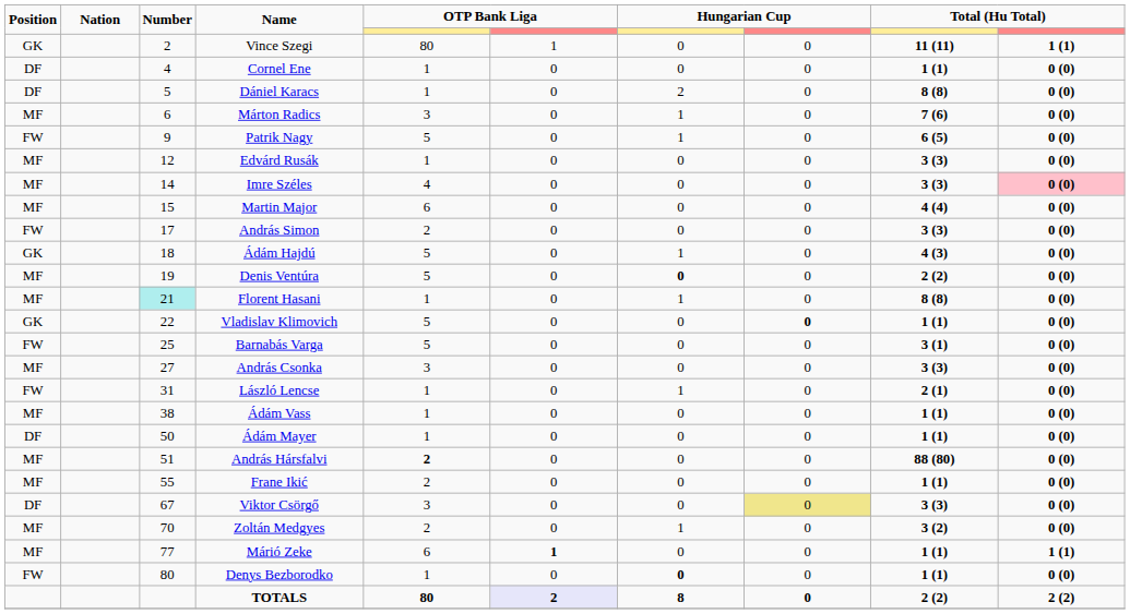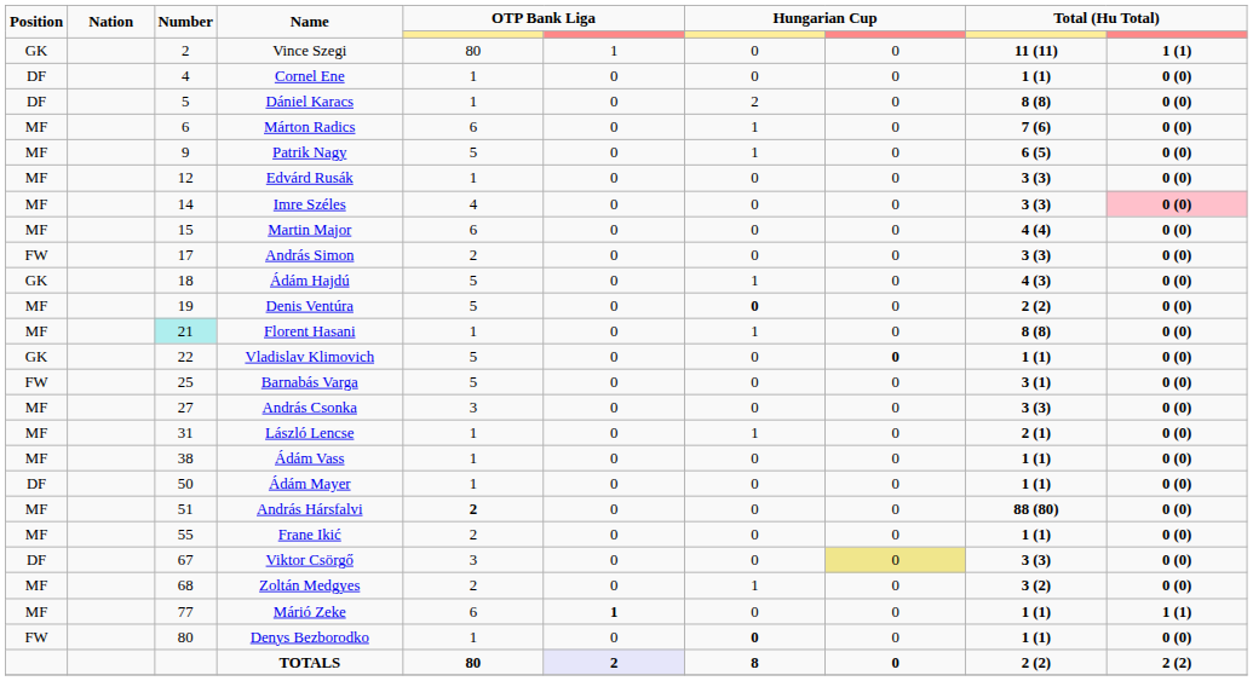 <table class="wikitable" style="font-size: 95%; text-align: center;">
 <tr>
 <td rowspan="2" width="5%" align="center"><strong>Position</strong></td>
 <td rowspan="2" width="7%" align="center"><strong>Nation</strong></td>
 <td rowspan="2" width="5%" align="center"><strong>Number</strong></td>
 <td rowspan="2" width="15%" align="center"><strong>Name</strong></td>
 <td colspan="2" align="center"><strong>OTP Bank Liga</strong></td>
 <td colspan="2" align="center"><strong>Hungarian Cup</strong></td>
 <td colspan="2" align="center"><strong>Total (Hu Total)</strong></td>
 </tr>
 <tr>
 <th width=60 style="background: #FFEE99"></th>
 <th width=60 style="background: #FF8888"></th>
 <th width=60 style="background: #FFEE99"></th>
 <th width=60 style="background: #FF8888"></th>
 <th width=60 style="background: #FFEE99"></th>
 <th width=60 style="background: #FF8888"></th>
 </tr>
 <tr>
 <td>GK</td>
 <td></td>
 <td>2</td>
 <td>Vince Szegi</td>
 <td>80</td>
 <td>1</td>
 <td>0</td>
 <td>0</td>
 <td><strong>11 (11)</strong></td>
 <td><strong>1 (1)</strong></td>
 </tr>
 <tr>
 <td>DF</td>
 <td></td>
 <td>4</td>
 <td><a href='#'>Cornel Ene</a></td>
 <td>1</td>
 <td>0</td>
 <td>0</td>
 <td>0</td>
 <td><strong>1 (1)</strong></td>
 <td><strong>0 (0)</strong></td>
 </tr>
 <tr>
 <td>DF</td>
 <td></td>
 <td>5</td>
 <td><a href='#'>Dániel Karacs</a></td>
 <td>1</td>
 <td>0</td>
 <td>2</td>
 <td>0</td>
 <td><strong>8 (8)</strong></td>
 <td><strong>0 (0)</strong></td>
 </tr>
 <tr>
 <td>MF</td>
 <td></td>
 <td>6</td>
 <td><a href='#'>Márton Radics</a></td>
-<td>3</td>
+<td>6</td>
 <td>0</td>
 <td>1</td>
 <td>0</td>
 <td><strong>7 (6)</strong></td>
 <td><strong>0 (0)</strong></td>
 </tr>
 <tr>
-<td>FW</td>
+<td>MF</td>
 <td></td>
 <td>9</td>
 <td><a href='#'>Patrik Nagy</a></td>
 <td>5</td>
 <td>0</td>
 <td>1</td>
 <td>0</td>
 <td><strong>6 (5)</strong></td>
 <td><strong>0 (0)</strong></td>
 </tr>
 <tr>
 <td>MF</td>
 <td></td>
 <td>12</td>
 <td><a href='#'>Edvárd Rusák</a></td>
 <td>1</td>
 <td>0</td>
 <td>0</td>
 <td>0</td>
 <td><strong>3 (3)</strong></td>
 <td><strong>0 (0)</strong></td>
 </tr>
 <tr>
 <td>MF</td>
 <td></td>
 <td>14</td>
 <td><a href='#'>Imre Széles</a></td>
 <td>4</td>
 <td>0</td>
 <td>0</td>
 <td>0</td>
 <td><strong>3 (3)</strong></td>
 <td style="background: pink;"><strong>0 (0)</strong></td>
 </tr>
 <tr>
 <td>MF</td>
 <td></td>
 <td>15</td>
 <td><a href='#'>Martin Major</a></td>
 <td>6</td>
 <td>0</td>
 <td>0</td>
 <td>0</td>
 <td><strong>4 (4)</strong></td>
 <td><strong>0 (0)</strong></td>
 </tr>
 <tr>
 <td>FW</td>
 <td></td>
 <td>17</td>
 <td><a href='#'>András Simon</a></td>
 <td>2</td>
 <td>0</td>
 <td>0</td>
 <td>0</td>
 <td><strong>3 (3)</strong></td>
 <td><strong>0 (0)</strong></td>
 </tr>
 <tr>
 <td>GK</td>
 <td></td>
 <td>18</td>
 <td><a href='#'>Ádám Hajdú</a></td>
 <td>5</td>
 <td>0</td>
 <td>1</td>
 <td>0</td>
 <td><strong>4 (3)</strong></td>
 <td><strong>0 (0)</strong></td>
 </tr>
 <tr>
 <td>MF</td>
 <td></td>
 <td>19</td>
 <td><a href='#'>Denis Ventúra</a></td>
 <td>5</td>
 <td>0</td>
 <td><strong>0</strong></td>
 <td>0</td>
 <td><strong>2 (2)</strong></td>
 <td><strong>0 (0)</strong></td>
 </tr>
 <tr>
 <td>MF</td>
 <td></td>
 <td style="background: paleturquoise;">21</td>
 <td><a href='#'>Florent Hasani</a></td>
 <td>1</td>
 <td>0</td>
 <td>1</td>
 <td>0</td>
 <td><strong>8 (8)</strong></td>
 <td><strong>0 (0)</strong></td>
 </tr>
 <tr>
 <td>GK</td>
 <td></td>
 <td>22</td>
 <td><a href='#'>Vladislav Klimovich</a></td>
 <td>5</td>
 <td>0</td>
 <td>0</td>
 <td><strong>0</strong></td>
 <td><strong>1 (1)</strong></td>
 <td><strong>0 (0)</strong></td>
 </tr>
 <tr>
 <td>FW</td>
 <td></td>
 <td>25</td>
 <td><a href='#'>Barnabás Varga</a></td>
 <td>5</td>
 <td>0</td>
 <td>0</td>
 <td>0</td>
 <td><strong>3 (1)</strong></td>
 <td><strong>0 (0)</strong></td>
 </tr>
 <tr>
 <td>MF</td>
 <td></td>
 <td>27</td>
 <td><a href='#'>András Csonka</a></td>
 <td>3</td>
 <td>0</td>
 <td>0</td>
 <td>0</td>
 <td><strong>3 (3)</strong></td>
 <td><strong>0 (0)</strong></td>
 </tr>
 <tr>
-<td>FW</td>
+<td>MF</td>
 <td></td>
 <td>31</td>
 <td><a href='#'>László Lencse</a></td>
 <td>1</td>
 <td>0</td>
 <td>1</td>
 <td>0</td>
 <td><strong>2 (1)</strong></td>
 <td><strong>0 (0)</strong></td>
 </tr>
 <tr>
 <td>MF</td>
 <td></td>
 <td>38</td>
 <td><a href='#'>Ádám Vass</a></td>
 <td>1</td>
 <td>0</td>
 <td>0</td>
 <td>0</td>
 <td><strong>1 (1)</strong></td>
 <td><strong>0 (0)</strong></td>
 </tr>
 <tr>
 <td>DF</td>
 <td></td>
 <td>50</td>
 <td><a href='#'>Ádám Mayer</a></td>
 <td>1</td>
 <td>0</td>
 <td>0</td>
 <td>0</td>
 <td><strong>1 (1)</strong></td>
 <td><strong>0 (0)</strong></td>
 </tr>
 <tr>
 <td>MF</td>
 <td></td>
 <td>51</td>
 <td><a href='#'>András Hársfalvi</a></td>
 <td><strong>2</strong></td>
 <td>0</td>
 <td>0</td>
 <td>0</td>
 <td><strong>88 (80)</strong></td>
 <td><strong>0 (0)</strong></td>
 </tr>
 <tr>
 <td>MF</td>
 <td></td>
 <td>55</td>
 <td><a href='#'>Frane Ikić</a></td>
 <td>2</td>
 <td>0</td>
 <td>0</td>
 <td>0</td>
 <td><strong>1 (1)</strong></td>
 <td><strong>0 (0)</strong></td>
 </tr>
 <tr>
 <td>DF</td>
 <td></td>
 <td>67</td>
 <td><a href='#'>Viktor Csörgő</a></td>
 <td>3</td>
 <td>0</td>
 <td>0</td>
 <td style="background: khaki;">0</td>
 <td><strong>3 (3)</strong></td>
 <td><strong>0 (0)</strong></td>
 </tr>
 <tr>
 <td>MF</td>
 <td></td>
-<td>70</td>
+<td>68</td>
 <td><a href='#'>Zoltán Medgyes</a></td>
 <td>2</td>
 <td>0</td>
 <td>1</td>
 <td>0</td>
 <td><strong>3 (2)</strong></td>
 <td><strong>0 (0)</strong></td>
 </tr>
 <tr>
 <td>MF</td>
 <td></td>
 <td>77</td>
 <td><a href='#'>Márió Zeke</a></td>
 <td>6</td>
 <td><strong>1</strong></td>
 <td>0</td>
 <td>0</td>
 <td><strong>1 (1)</strong></td>
 <td><strong>1 (1)</strong></td>
 </tr>
 <tr>
 <td>FW</td>
 <td></td>
 <td>80</td>
 <td><a href='#'>Denys Bezborodko</a></td>
 <td>1</td>
 <td>0</td>
 <td><strong>0</strong></td>
 <td>0</td>
 <td><strong>1 (1)</strong></td>
 <td><strong>0 (0)</strong></td>
 </tr>
 <tr>
 <td></td>
 <td></td>
 <td></td>
 <td><strong>TOTALS</strong></td>
 <td><strong>80</strong></td>
 <td style="background: lavender;"><strong>2</strong></td>
 <td><strong>8</strong></td>
 <td><strong>0</strong></td>
 <td><strong>2 (2)</strong></td>
 <td><strong>2 (2)</strong></td>
 </tr>
 <tr>
 </tr>
 </table>
